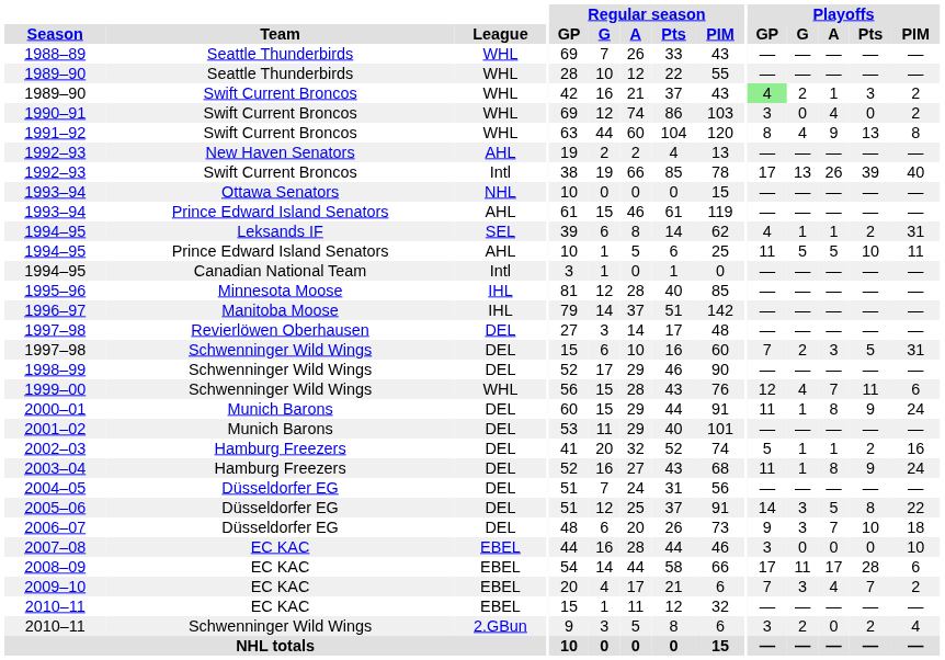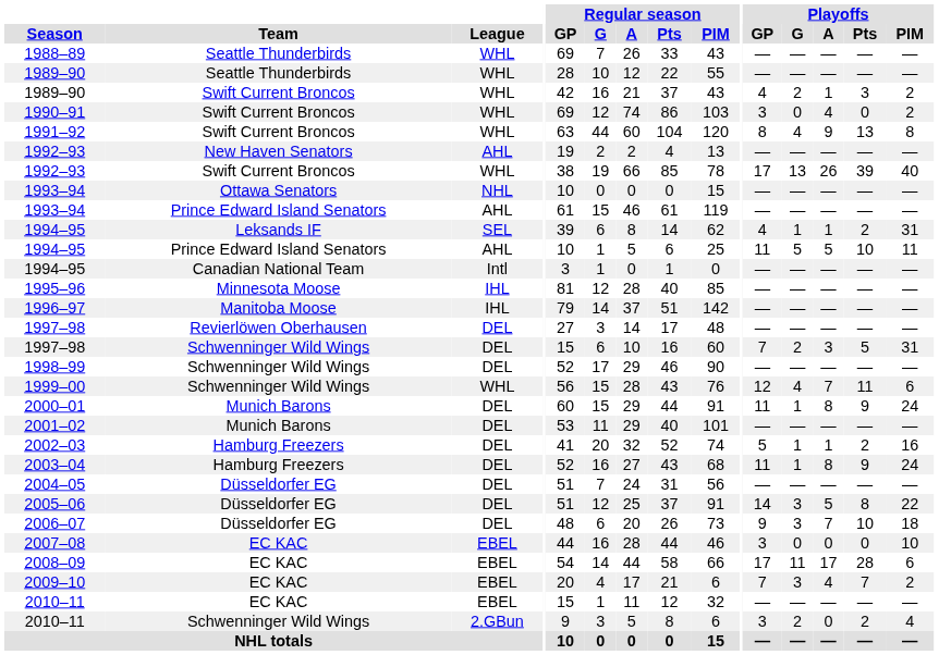 <table border="0" cellpadding="1" cellspacing="0" style="text-align:center; width:75%">
 <tr bgcolor="#e0e0e0">
 <th colspan="3" bgcolor="#ffffff"></th>
 <th rowspan="99" bgcolor="#ffffff"></th>
 <th colspan="5"><a href='#'>Regular season</a></th>
 <th rowspan="99" bgcolor="#ffffff"></th>
 <th colspan="5"><a href='#'>Playoffs</a></th>
 </tr>
 <tr bgcolor="#e0e0e0">
 <th><a href='#'>Season</a></th>
 <th>Team</th>
 <th>League</th>
 <th>GP</th>
 <th><a href='#'>G</a></th>
 <th><a href='#'>A</a></th>
 <th><a href='#'>Pts</a></th>
 <th><a href='#'>PIM</a></th>
 <th>GP</th>
 <th>G</th>
 <th>A</th>
 <th>Pts</th>
 <th>PIM</th>
 </tr>
 <tr>
 <td><a href='#'>1988–89</a></td>
 <td><a href='#'>Seattle Thunderbirds</a></td>
 <td><a href='#'>WHL</a></td>
 <td>69</td>
 <td>7</td>
 <td>26</td>
 <td>33</td>
 <td>43</td>
 <td>—</td>
 <td>—</td>
 <td>—</td>
 <td>—</td>
 <td>—</td>
 </tr>
 <tr bgcolor="#f0f0f0">
 <td><a href='#'>1989–90</a></td>
 <td>Seattle Thunderbirds</td>
 <td>WHL</td>
 <td>28</td>
 <td>10</td>
 <td>12</td>
 <td>22</td>
 <td>55</td>
 <td>—</td>
 <td>—</td>
 <td>—</td>
 <td>—</td>
 <td>—</td>
 </tr>
 <tr>
 <td>1989–90</td>
 <td><a href='#'>Swift Current Broncos</a></td>
 <td>WHL</td>
 <td>42</td>
 <td>16</td>
 <td>21</td>
 <td>37</td>
 <td>43</td>
-<td style="background: lightgreen;">4</td>
+<td>4</td>
 <td>2</td>
 <td>1</td>
 <td>3</td>
 <td>2</td>
 </tr>
 <tr bgcolor="#f0f0f0">
 <td><a href='#'>1990–91</a></td>
 <td>Swift Current Broncos</td>
 <td>WHL</td>
 <td>69</td>
 <td>12</td>
 <td>74</td>
 <td>86</td>
 <td>103</td>
 <td>3</td>
 <td>0</td>
 <td>4</td>
 <td>0</td>
 <td>2</td>
 </tr>
 <tr>
 <td><a href='#'>1991–92</a></td>
 <td>Swift Current Broncos</td>
 <td>WHL</td>
 <td>63</td>
 <td>44</td>
 <td>60</td>
 <td>104</td>
 <td>120</td>
 <td>8</td>
 <td>4</td>
 <td>9</td>
 <td>13</td>
 <td>8</td>
 </tr>
 <tr bgcolor="#f0f0f0">
 <td><a href='#'>1992–93</a></td>
 <td><a href='#'>New Haven Senators</a></td>
 <td><a href='#'>AHL</a></td>
 <td>19</td>
 <td>2</td>
 <td>2</td>
 <td>4</td>
 <td>13</td>
 <td>—</td>
 <td>—</td>
 <td>—</td>
 <td>—</td>
 <td>—</td>
 </tr>
 <tr>
 <td><a href='#'>1992–93</a></td>
 <td>Swift Current Broncos</td>
-<td>Intl</td>
+<td>WHL</td>
 <td>38</td>
 <td>19</td>
 <td>66</td>
 <td>85</td>
 <td>78</td>
 <td>17</td>
 <td>13</td>
 <td>26</td>
 <td>39</td>
 <td>40</td>
 </tr>
 <tr bgcolor="#f0f0f0">
 <td><a href='#'>1993–94</a></td>
 <td><a href='#'>Ottawa Senators</a></td>
 <td><a href='#'>NHL</a></td>
 <td>10</td>
 <td>0</td>
 <td>0</td>
 <td>0</td>
 <td>15</td>
 <td>—</td>
 <td>—</td>
 <td>—</td>
 <td>—</td>
 <td>—</td>
 </tr>
 <tr>
 <td><a href='#'>1993–94</a></td>
 <td><a href='#'>Prince Edward Island Senators</a></td>
 <td>AHL</td>
 <td>61</td>
 <td>15</td>
 <td>46</td>
 <td>61</td>
 <td>119</td>
 <td>—</td>
 <td>—</td>
 <td>—</td>
 <td>—</td>
 <td>—</td>
 </tr>
 <tr bgcolor="#f0f0f0">
 <td><a href='#'>1994–95</a></td>
 <td><a href='#'>Leksands IF</a></td>
 <td><a href='#'>SEL</a></td>
 <td>39</td>
 <td>6</td>
 <td>8</td>
 <td>14</td>
 <td>62</td>
 <td>4</td>
 <td>1</td>
 <td>1</td>
 <td>2</td>
 <td>31</td>
 </tr>
 <tr>
 <td><a href='#'>1994–95</a></td>
 <td>Prince Edward Island Senators</td>
 <td>AHL</td>
 <td>10</td>
 <td>1</td>
 <td>5</td>
 <td>6</td>
 <td>25</td>
 <td>11</td>
 <td>5</td>
 <td>5</td>
 <td>10</td>
 <td>11</td>
 </tr>
 <tr bgcolor="#f0f0f0">
 <td>1994–95</td>
 <td>Canadian National Team</td>
 <td>Intl</td>
 <td>3</td>
 <td>1</td>
 <td>0</td>
 <td>1</td>
 <td>0</td>
 <td>—</td>
 <td>—</td>
 <td>—</td>
 <td>—</td>
 <td>—</td>
 </tr>
 <tr>
 <td><a href='#'>1995–96</a></td>
 <td><a href='#'>Minnesota Moose</a></td>
 <td><a href='#'>IHL</a></td>
 <td>81</td>
 <td>12</td>
 <td>28</td>
 <td>40</td>
 <td>85</td>
 <td>—</td>
 <td>—</td>
 <td>—</td>
 <td>—</td>
 <td>—</td>
 </tr>
 <tr bgcolor="#f0f0f0">
 <td><a href='#'>1996–97</a></td>
 <td><a href='#'>Manitoba Moose</a></td>
 <td>IHL</td>
 <td>79</td>
 <td>14</td>
 <td>37</td>
 <td>51</td>
 <td>142</td>
 <td>—</td>
 <td>—</td>
 <td>—</td>
 <td>—</td>
 <td>—</td>
 </tr>
 <tr>
 <td><a href='#'>1997–98</a></td>
 <td><a href='#'>Revierlöwen Oberhausen</a></td>
 <td><a href='#'>DEL</a></td>
 <td>27</td>
 <td>3</td>
 <td>14</td>
 <td>17</td>
 <td>48</td>
 <td>—</td>
 <td>—</td>
 <td>—</td>
 <td>—</td>
 <td>—</td>
 </tr>
 <tr bgcolor="#f0f0f0">
 <td>1997–98</td>
 <td><a href='#'>Schwenninger Wild Wings</a></td>
 <td>DEL</td>
 <td>15</td>
 <td>6</td>
 <td>10</td>
 <td>16</td>
 <td>60</td>
 <td>7</td>
 <td>2</td>
 <td>3</td>
 <td>5</td>
 <td>31</td>
 </tr>
 <tr>
 <td><a href='#'>1998–99</a></td>
 <td>Schwenninger Wild Wings</td>
 <td>DEL</td>
 <td>52</td>
 <td>17</td>
 <td>29</td>
 <td>46</td>
 <td>90</td>
 <td>—</td>
 <td>—</td>
 <td>—</td>
 <td>—</td>
 <td>—</td>
 </tr>
 <tr bgcolor="#f0f0f0">
 <td><a href='#'>1999–00</a></td>
 <td>Schwenninger Wild Wings</td>
 <td>WHL</td>
 <td>56</td>
 <td>15</td>
 <td>28</td>
 <td>43</td>
 <td>76</td>
 <td>12</td>
 <td>4</td>
 <td>7</td>
 <td>11</td>
 <td>6</td>
 </tr>
 <tr>
 <td><a href='#'>2000–01</a></td>
 <td><a href='#'>Munich Barons</a></td>
 <td>DEL</td>
 <td>60</td>
 <td>15</td>
 <td>29</td>
 <td>44</td>
 <td>91</td>
 <td>11</td>
 <td>1</td>
 <td>8</td>
 <td>9</td>
 <td>24</td>
 </tr>
 <tr bgcolor="#f0f0f0">
 <td><a href='#'>2001–02</a></td>
 <td>Munich Barons</td>
 <td>DEL</td>
 <td>53</td>
 <td>11</td>
 <td>29</td>
 <td>40</td>
 <td>101</td>
 <td>—</td>
 <td>—</td>
 <td>—</td>
 <td>—</td>
 <td>—</td>
 </tr>
 <tr>
 <td><a href='#'>2002–03</a></td>
 <td><a href='#'>Hamburg Freezers</a></td>
 <td>DEL</td>
 <td>41</td>
 <td>20</td>
 <td>32</td>
 <td>52</td>
 <td>74</td>
 <td>5</td>
 <td>1</td>
 <td>1</td>
 <td>2</td>
 <td>16</td>
 </tr>
 <tr bgcolor="#f0f0f0">
 <td><a href='#'>2003–04</a></td>
 <td>Hamburg Freezers</td>
 <td>DEL</td>
 <td>52</td>
 <td>16</td>
 <td>27</td>
 <td>43</td>
 <td>68</td>
 <td>11</td>
 <td>1</td>
 <td>8</td>
 <td>9</td>
 <td>24</td>
 </tr>
 <tr>
 <td><a href='#'>2004–05</a></td>
 <td><a href='#'>Düsseldorfer EG</a></td>
 <td>DEL</td>
 <td>51</td>
 <td>7</td>
 <td>24</td>
 <td>31</td>
 <td>56</td>
 <td>—</td>
 <td>—</td>
 <td>—</td>
 <td>—</td>
 <td>—</td>
 </tr>
 <tr bgcolor="#f0f0f0">
 <td><a href='#'>2005–06</a></td>
 <td>Düsseldorfer EG</td>
 <td>DEL</td>
 <td>51</td>
 <td>12</td>
 <td>25</td>
 <td>37</td>
 <td>91</td>
 <td>14</td>
 <td>3</td>
 <td>5</td>
 <td>8</td>
 <td>22</td>
 </tr>
 <tr>
 <td><a href='#'>2006–07</a></td>
 <td>Düsseldorfer EG</td>
 <td>DEL</td>
 <td>48</td>
 <td>6</td>
 <td>20</td>
 <td>26</td>
 <td>73</td>
 <td>9</td>
 <td>3</td>
 <td>7</td>
 <td>10</td>
 <td>18</td>
 </tr>
 <tr bgcolor="#f0f0f0">
 <td><a href='#'>2007–08</a></td>
 <td><a href='#'>EC KAC</a></td>
 <td><a href='#'>EBEL</a></td>
 <td>44</td>
 <td>16</td>
 <td>28</td>
 <td>44</td>
 <td>46</td>
 <td>3</td>
 <td>0</td>
 <td>0</td>
 <td>0</td>
 <td>10</td>
 </tr>
 <tr>
 <td><a href='#'>2008–09</a></td>
 <td>EC KAC</td>
 <td>EBEL</td>
 <td>54</td>
 <td>14</td>
 <td>44</td>
 <td>58</td>
 <td>66</td>
 <td>17</td>
 <td>11</td>
 <td>17</td>
 <td>28</td>
 <td>6</td>
 </tr>
 <tr bgcolor="#f0f0f0">
 <td><a href='#'>2009–10</a></td>
 <td>EC KAC</td>
 <td>EBEL</td>
 <td>20</td>
 <td>4</td>
 <td>17</td>
 <td>21</td>
 <td>6</td>
 <td>7</td>
 <td>3</td>
 <td>4</td>
 <td>7</td>
 <td>2</td>
 </tr>
 <tr>
 <td><a href='#'>2010–11</a></td>
 <td>EC KAC</td>
 <td>EBEL</td>
 <td>15</td>
 <td>1</td>
 <td>11</td>
 <td>12</td>
 <td>32</td>
 <td>—</td>
 <td>—</td>
 <td>—</td>
 <td>—</td>
 <td>—</td>
 </tr>
 <tr bgcolor="#f0f0f0">
 <td>2010–11</td>
 <td>Schwenninger Wild Wings</td>
 <td><a href='#'>2.GBun</a></td>
 <td>9</td>
 <td>3</td>
 <td>5</td>
 <td>8</td>
 <td>6</td>
 <td>3</td>
 <td>2</td>
 <td>0</td>
 <td>2</td>
 <td>4</td>
 </tr>
 <tr ALIGN="center" bgcolor="#e0e0e0">
 <th colspan="3">NHL totals</th>
 <th>10</th>
 <th>0</th>
 <th>0</th>
 <th>0</th>
 <th>15</th>
 <th>—</th>
 <th>—</th>
 <th>—</th>
 <th>—</th>
 <th>—</th>
 </tr>
 </table>
